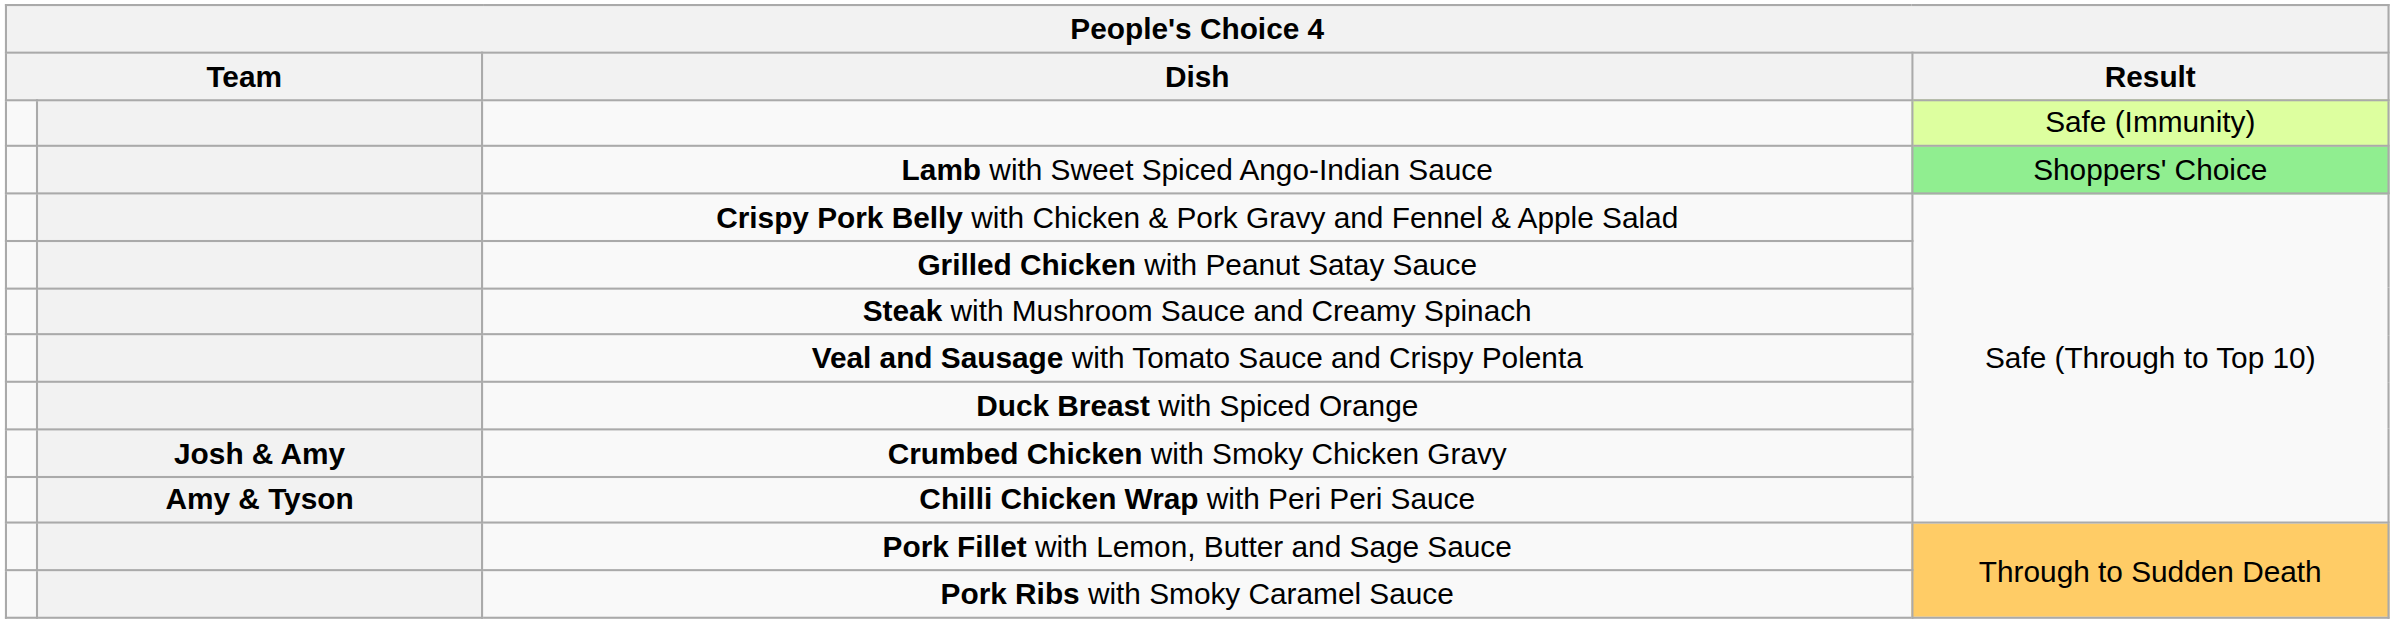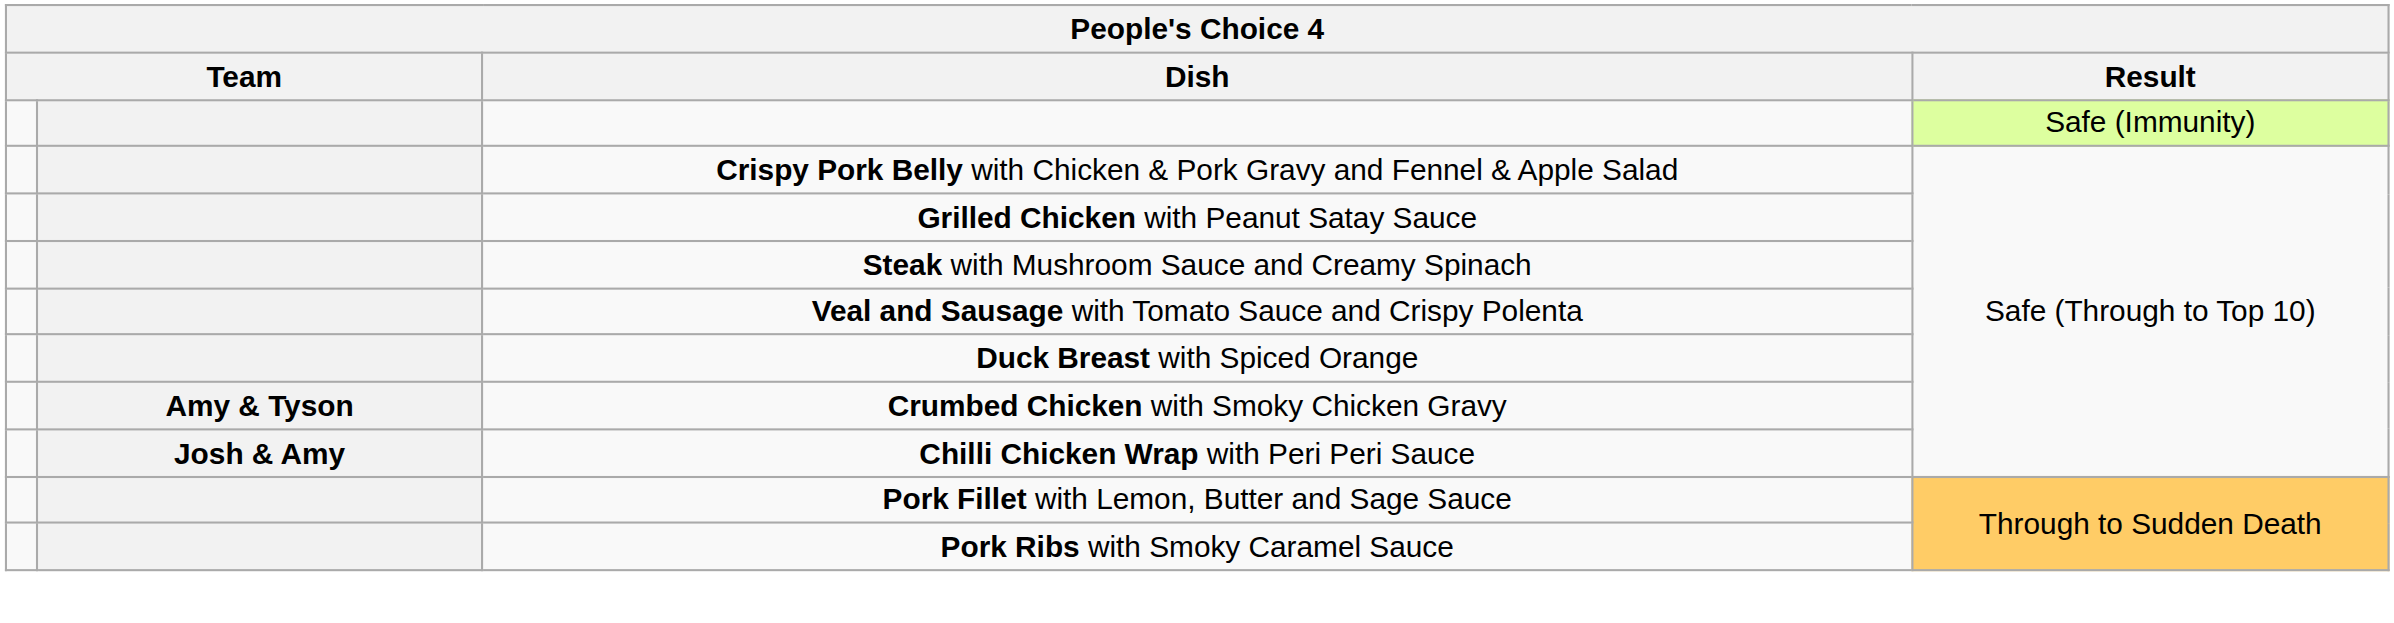 <table class="wikitable plainrowheaders" style="margin:1em auto; text-align:center; font-size:90%; width:80em;">
 <tr>
 <th colspan="4" >People's Choice 4</th>
 </tr>
 <tr>
 <th style="width:20%;" colspan="2">Team</th>
 <th style="width:60%;">Dish</th>
 <th style="width:20%;">Result</th>
 </tr>
 <tr>
 <td></td>
 <th></th>
 <td></td>
 <td bgcolor="DDFF9F">Safe (Immunity)</td>
-</tr>
-<tr>
-<td></td>
-<th></th>
-<td><strong>Lamb</strong> with Sweet Spiced Ango-Indian Sauce</td>
-<td style="background:lightgreen">Shoppers' Choice</td>
 </tr>
 <tr>
 <td></td>
 <th></th>
 <td><strong>Crispy Pork Belly</strong> with Chicken & Pork Gravy and Fennel & Apple Salad</td>
 <td rowspan="7">Safe (Through to Top 10)</td>
 </tr>
 <tr>
 <td></td>
 <th></th>
 <td><strong>Grilled Chicken</strong> with Peanut Satay Sauce</td>
 </tr>
 <tr>
 <td></td>
 <th></th>
 <td><strong>Steak</strong> with Mushroom Sauce and Creamy Spinach</td>
 </tr>
 <tr>
 <td></td>
 <th></th>
 <td><strong>Veal and Sausage</strong> with Tomato Sauce and Crispy Polenta</td>
 </tr>
 <tr>
 <td></td>
 <th></th>
 <td><strong>Duck Breast</strong> with Spiced Orange</td>
 </tr>
 <tr>
 <td></td>
-<th style="text-align:centre">Josh & Amy</th>
+<th style="text-align:centre">Amy & Tyson</th>
 <td><strong>Crumbed Chicken</strong> with Smoky Chicken Gravy</td>
 </tr>
 <tr>
 <td></td>
-<th style="text-align:centre">Amy & Tyson</th>
+<th style="text-align:centre">Josh & Amy</th>
 <td><strong>Chilli Chicken Wrap</strong> with Peri Peri Sauce</td>
 </tr>
 <tr>
 <td></td>
 <th></th>
 <td><strong>Pork Fillet</strong> with Lemon, Butter and Sage Sauce</td>
 <td rowspan="2" bgcolor="FFCC66">Through to Sudden Death</td>
 </tr>
 <tr>
 <td></td>
 <th></th>
 <td><strong>Pork Ribs</strong> with Smoky Caramel Sauce</td>
 </tr>
 </table>
